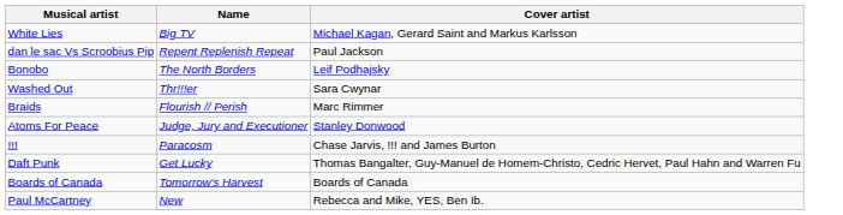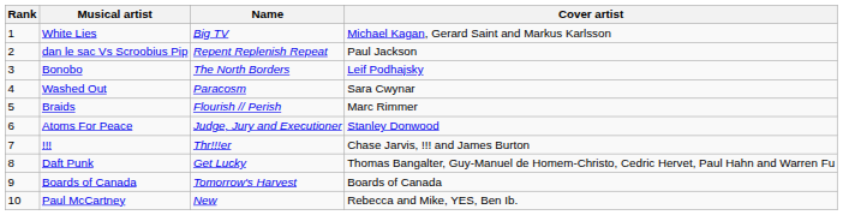 <table class=wikitable>
 <tr>
+<th>Rank</th>
 <th>Musical artist</th>
 <th>Name</th>
 <th>Cover artist</th>
 </tr>
 <tr>
+<td>1</td>
 <td><a href='#'>White Lies</a></td>
 <td><em><a href='#'>Big TV</a></em></td>
 <td><a href='#'>Michael Kagan</a>, Gerard Saint and Markus Karlsson</td>
 </tr>
 <tr>
+<td>2</td>
 <td><a href='#'>dan le sac Vs Scroobius Pip</a></td>
 <td><em><a href='#'>Repent Replenish Repeat</a></em></td>
 <td>Paul Jackson</td>
 </tr>
 <tr>
+<td>3</td>
 <td><a href='#'>Bonobo</a></td>
 <td><em><a href='#'>The North Borders</a></em></td>
 <td><a href='#'>Leif Podhajsky</a></td>
 </tr>
 <tr>
+<td>4</td>
 <td><a href='#'>Washed Out</a></td>
-<td><em><a href='#'>Thr!!!er</a></em></td>
+<td><em><a href='#'>Paracosm</a></em></td>
 <td>Sara Cwynar</td>
 </tr>
 <tr>
+<td>5</td>
 <td><a href='#'>Braids</a></td>
 <td><em><a href='#'>Flourish // Perish</a></em></td>
 <td>Marc Rimmer</td>
 </tr>
 <tr>
+<td>6</td>
 <td><a href='#'>Atoms For Peace</a></td>
 <td><em><a href='#'>Judge, Jury and Executioner</a></em></td>
 <td><a href='#'>Stanley Donwood</a></td>
 </tr>
 <tr>
+<td>7</td>
 <td><a href='#'>!!!</a></td>
-<td><em><a href='#'>Paracosm</a></em></td>
+<td><em><a href='#'>Thr!!!er</a></em></td>
 <td>Chase Jarvis, !!! and James Burton</td>
 </tr>
 <tr>
+<td>8</td>
 <td><a href='#'>Daft Punk</a></td>
 <td><em><a href='#'>Get Lucky</a></em></td>
 <td>Thomas Bangalter, Guy-Manuel de Homem-Christo, Cedric Hervet, Paul Hahn and Warren Fu</td>
 </tr>
 <tr>
+<td>9</td>
 <td><a href='#'>Boards of Canada</a></td>
 <td><em><a href='#'>Tomorrow's Harvest</a></em></td>
 <td>Boards of Canada</td>
 </tr>
 <tr>
+<td>10</td>
 <td><a href='#'>Paul McCartney</a></td>
 <td><em><a href='#'>New</a></em></td>
 <td>Rebecca and Mike, YES, Ben Ib.</td>
 </tr>
 </table>
